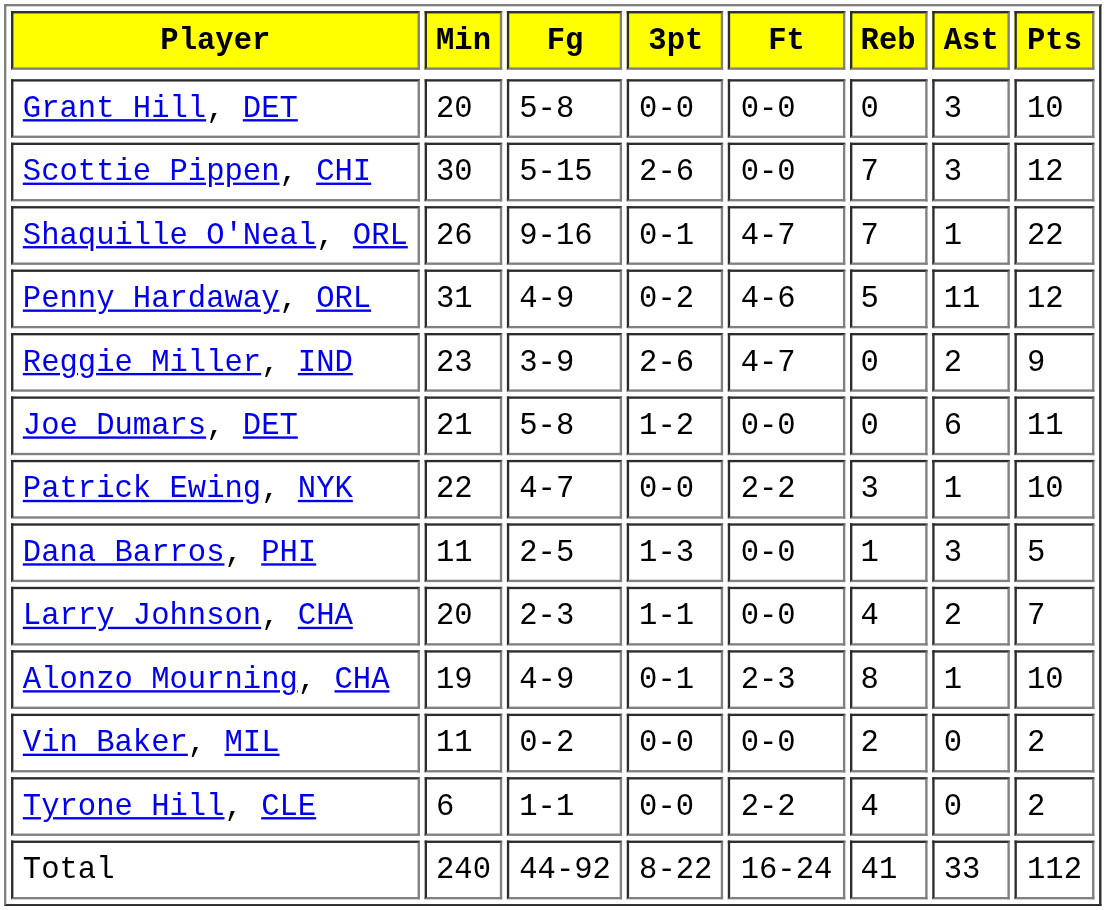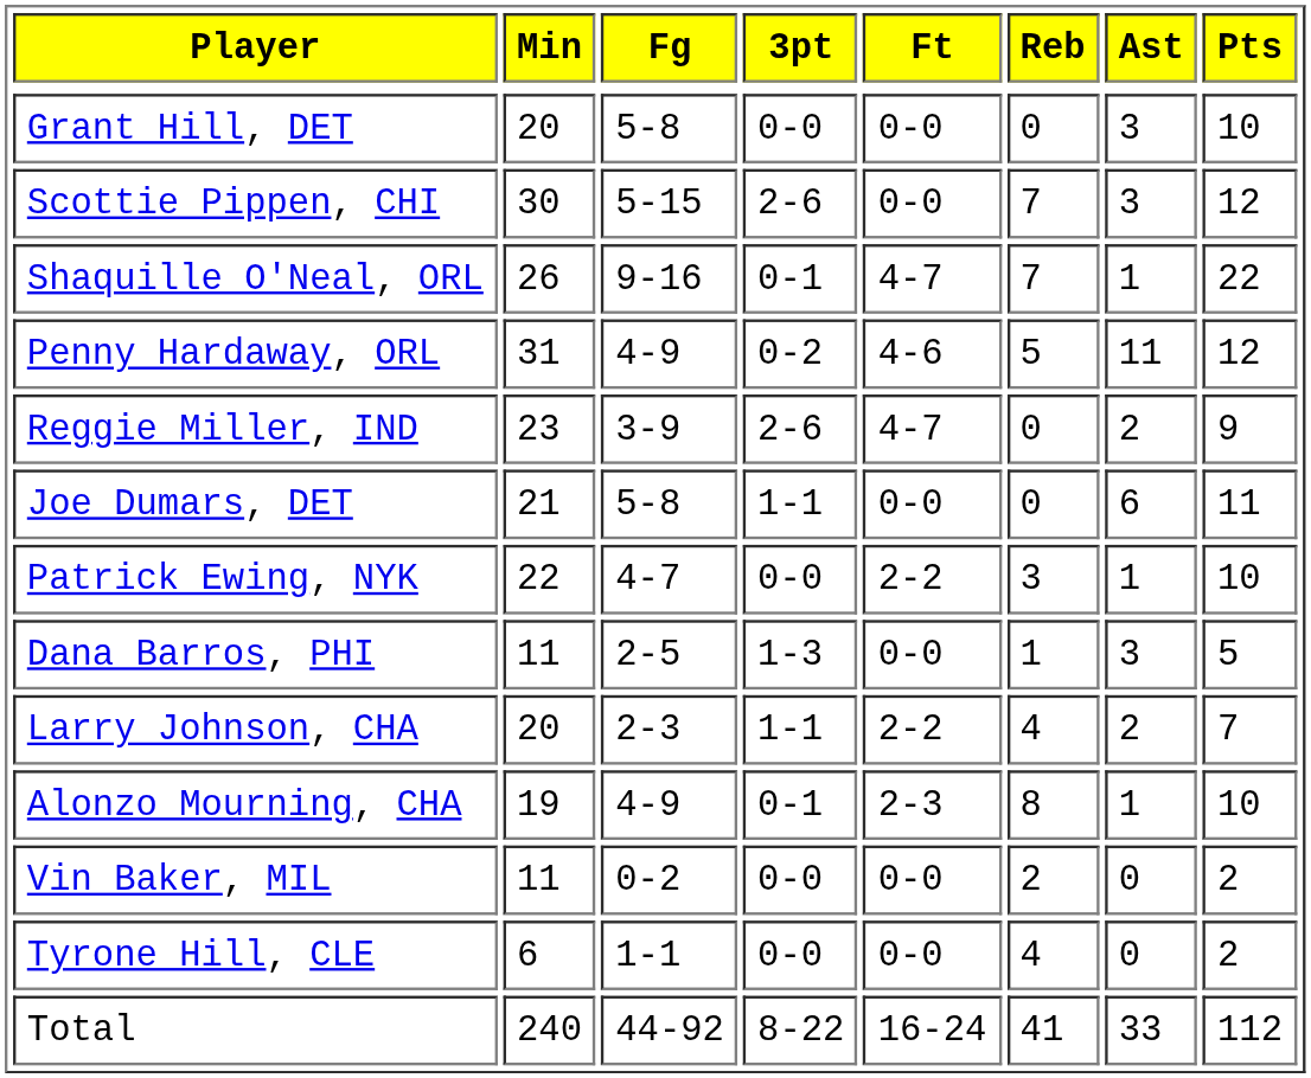 <table cellpadding=4 border=1>
 <tr bgcolor="#ffff00">
 <th><strong>Player</strong></th>
 <th><strong>Min</strong></th>
 <th><strong>Fg</strong></th>
 <th><strong>3pt</strong></th>
 <th><strong>Ft</strong></th>
 <th><strong>Reb</strong></th>
 <th><strong>Ast</strong></th>
 <th><strong>Pts</strong></th>
 </tr>
 <tr bgcolor="#ffff00">
 </tr>
 <tr>
 <td><a href='#'>Grant Hill</a>, <a href='#'>DET</a></td>
 <td>20</td>
 <td>5-8</td>
 <td>0-0</td>
 <td>0-0</td>
 <td>0</td>
 <td>3</td>
 <td>10</td>
 </tr>
 <tr>
 <td><a href='#'>Scottie Pippen</a>, <a href='#'>CHI</a></td>
 <td>30</td>
 <td>5-15</td>
 <td>2-6</td>
 <td>0-0</td>
 <td>7</td>
 <td>3</td>
 <td>12</td>
 </tr>
 <tr>
 <td><a href='#'>Shaquille O'Neal</a>, <a href='#'>ORL</a></td>
 <td>26</td>
 <td>9-16</td>
 <td>0-1</td>
 <td>4-7</td>
 <td>7</td>
 <td>1</td>
 <td>22</td>
 </tr>
 <tr>
 <td><a href='#'>Penny Hardaway</a>, <a href='#'>ORL</a></td>
 <td>31</td>
 <td>4-9</td>
 <td>0-2</td>
 <td>4-6</td>
 <td>5</td>
 <td>11</td>
 <td>12</td>
 </tr>
 <tr>
 <td><a href='#'>Reggie Miller</a>, <a href='#'>IND</a></td>
 <td>23</td>
 <td>3-9</td>
 <td>2-6</td>
 <td>4-7</td>
 <td>0</td>
 <td>2</td>
 <td>9</td>
 </tr>
 <tr>
 <td><a href='#'>Joe Dumars</a>, <a href='#'>DET</a></td>
 <td>21</td>
 <td>5-8</td>
-<td>1-2</td>
+<td>1-1</td>
 <td>0-0</td>
 <td>0</td>
 <td>6</td>
 <td>11</td>
 </tr>
 <tr>
 <td><a href='#'>Patrick Ewing</a>, <a href='#'>NYK</a></td>
 <td>22</td>
 <td>4-7</td>
 <td>0-0</td>
 <td>2-2</td>
 <td>3</td>
 <td>1</td>
 <td>10</td>
 </tr>
 <tr>
 <td><a href='#'>Dana Barros</a>, <a href='#'>PHI</a></td>
 <td>11</td>
 <td>2-5</td>
 <td>1-3</td>
 <td>0-0</td>
 <td>1</td>
 <td>3</td>
 <td>5</td>
 </tr>
 <tr>
 <td><a href='#'>Larry Johnson</a>, <a href='#'>CHA</a></td>
 <td>20</td>
 <td>2-3</td>
 <td>1-1</td>
-<td>0-0</td>
+<td>2-2</td>
 <td>4</td>
 <td>2</td>
 <td>7</td>
 </tr>
 <tr>
 <td><a href='#'>Alonzo Mourning</a>, <a href='#'>CHA</a></td>
 <td>19</td>
 <td>4-9</td>
 <td>0-1</td>
 <td>2-3</td>
 <td>8</td>
 <td>1</td>
 <td>10</td>
 </tr>
 <tr>
 <td><a href='#'>Vin Baker</a>, <a href='#'>MIL</a></td>
 <td>11</td>
 <td>0-2</td>
 <td>0-0</td>
 <td>0-0</td>
 <td>2</td>
 <td>0</td>
 <td>2</td>
 </tr>
 <tr>
 <td><a href='#'>Tyrone Hill</a>, <a href='#'>CLE</a></td>
 <td>6</td>
 <td>1-1</td>
 <td>0-0</td>
-<td>2-2</td>
+<td>0-0</td>
 <td>4</td>
 <td>0</td>
 <td>2</td>
 </tr>
 <tr>
 <td>Total</td>
 <td>240</td>
 <td>44-92</td>
 <td>8-22</td>
 <td>16-24</td>
 <td>41</td>
 <td>33</td>
 <td>112</td>
 </tr>
 </table>
